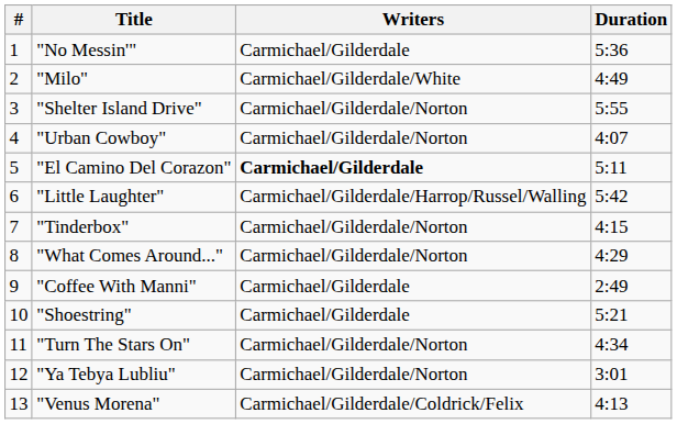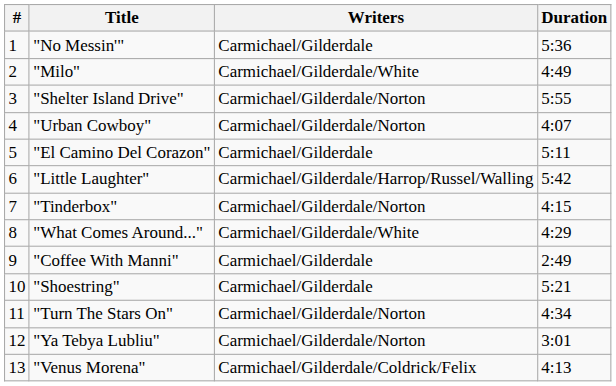 <table class="wikitable">
 <tr>
 <th>#</th>
 <th>Title</th>
 <th>Writers</th>
 <th>Duration</th>
 </tr>
 <tr>
 <td>1</td>
 <td>"No Messin'"</td>
 <td>Carmichael/Gilderdale</td>
 <td>5:36</td>
 </tr>
 <tr>
 <td>2</td>
 <td>"Milo"</td>
 <td>Carmichael/Gilderdale/White</td>
 <td>4:49</td>
 </tr>
 <tr>
 <td>3</td>
 <td>"Shelter Island Drive"</td>
 <td>Carmichael/Gilderdale/Norton</td>
 <td>5:55</td>
 </tr>
 <tr>
 <td>4</td>
 <td>"Urban Cowboy"</td>
 <td>Carmichael/Gilderdale/Norton</td>
 <td>4:07</td>
 </tr>
 <tr>
 <td>5</td>
 <td>"El Camino Del Corazon"</td>
-<td><strong>Carmichael/Gilderdale</strong></td>
+<td>Carmichael/Gilderdale</td>
 <td>5:11</td>
 </tr>
 <tr>
 <td>6</td>
 <td>"Little Laughter"</td>
 <td>Carmichael/Gilderdale/Harrop/Russel/Walling</td>
 <td>5:42</td>
 </tr>
 <tr>
 <td>7</td>
 <td>"Tinderbox"</td>
 <td>Carmichael/Gilderdale/Norton</td>
 <td>4:15</td>
 </tr>
 <tr>
 <td>8</td>
 <td>"What Comes Around..."</td>
-<td>Carmichael/Gilderdale/Norton</td>
+<td>Carmichael/Gilderdale/White</td>
 <td>4:29</td>
 </tr>
 <tr>
 <td>9</td>
 <td>"Coffee With Manni"</td>
 <td>Carmichael/Gilderdale</td>
 <td>2:49</td>
 </tr>
 <tr>
 <td>10</td>
 <td>"Shoestring"</td>
 <td>Carmichael/Gilderdale</td>
 <td>5:21</td>
 </tr>
 <tr>
 <td>11</td>
 <td>"Turn The Stars On"</td>
 <td>Carmichael/Gilderdale/Norton</td>
 <td>4:34</td>
 </tr>
 <tr>
 <td>12</td>
 <td>"Ya Tebya Lubliu"</td>
 <td>Carmichael/Gilderdale/Norton</td>
 <td>3:01</td>
 </tr>
 <tr>
 <td>13</td>
 <td>"Venus Morena"</td>
 <td>Carmichael/Gilderdale/Coldrick/Felix</td>
 <td>4:13</td>
 </tr>
 </table>
